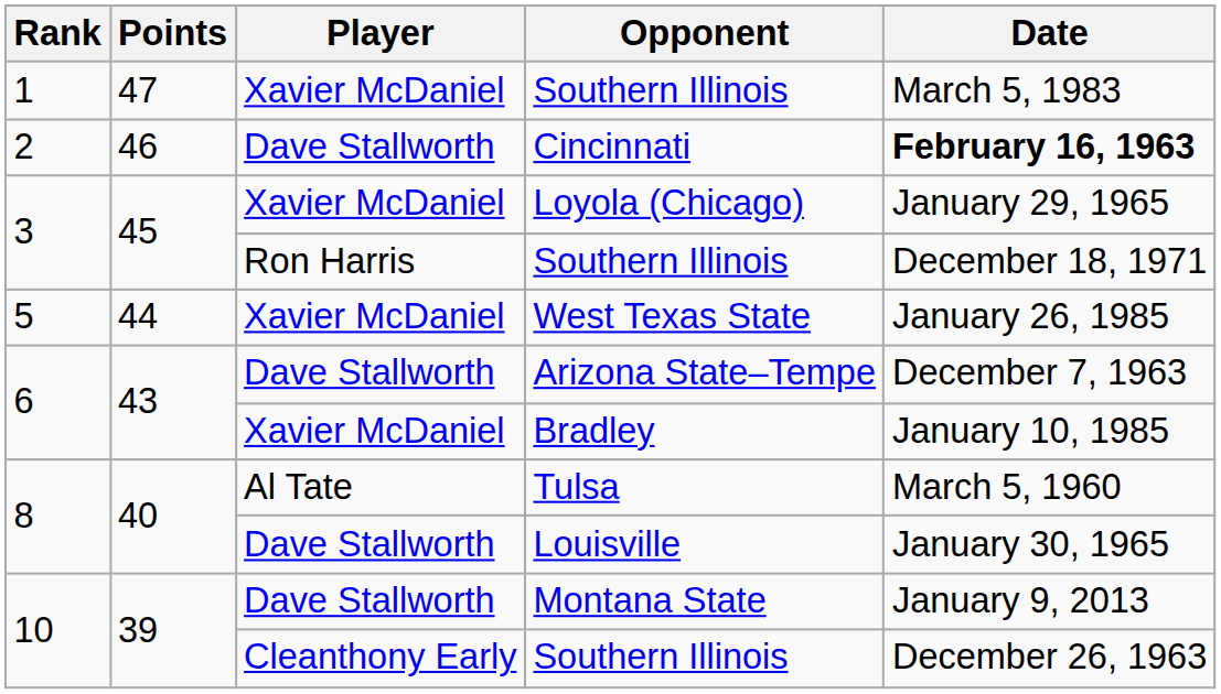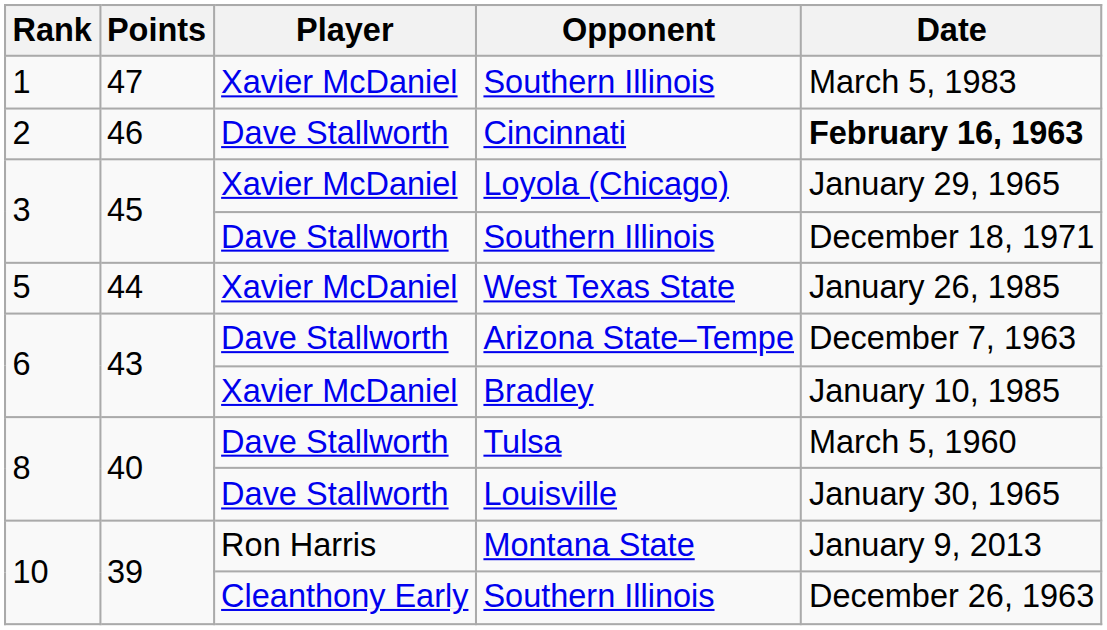 <table class="wikitable">
 <tr>
 <th>Rank</th>
 <th>Points</th>
 <th>Player</th>
 <th>Opponent</th>
 <th>Date</th>
 </tr>
 <tr>
 <td>1</td>
 <td>47</td>
 <td><a href='#'>Xavier McDaniel</a></td>
 <td><a href='#'>Southern Illinois</a></td>
 <td>March 5, 1983</td>
 </tr>
 <tr>
 <td>2</td>
 <td>46</td>
 <td><a href='#'>Dave Stallworth</a></td>
 <td><a href='#'>Cincinnati</a></td>
 <td><strong>February 16, 1963</strong></td>
 </tr>
 <tr>
 <td rowspan=2>3</td>
 <td rowspan=2>45</td>
 <td><a href='#'>Xavier McDaniel</a></td>
 <td><a href='#'>Loyola (Chicago)</a></td>
 <td>January 29, 1965</td>
 </tr>
 <tr>
-<td>Ron Harris</td>
+<td><a href='#'>Dave Stallworth</a></td>
 <td><a href='#'>Southern Illinois</a></td>
 <td>December 18, 1971</td>
 </tr>
 <tr>
 <td>5</td>
 <td>44</td>
 <td><a href='#'>Xavier McDaniel</a></td>
 <td><a href='#'>West Texas State</a></td>
 <td>January 26, 1985</td>
 </tr>
 <tr>
 <td rowspan=2>6</td>
 <td rowspan=2>43</td>
 <td><a href='#'>Dave Stallworth</a></td>
 <td><a href='#'>Arizona State–Tempe</a></td>
 <td>December 7, 1963</td>
 </tr>
 <tr>
 <td><a href='#'>Xavier McDaniel</a></td>
 <td><a href='#'>Bradley</a></td>
 <td>January 10, 1985</td>
 </tr>
 <tr>
 <td rowspan=2>8</td>
 <td rowspan=2>40</td>
-<td>Al Tate</td>
+<td><a href='#'>Dave Stallworth</a></td>
 <td><a href='#'>Tulsa</a></td>
 <td>March 5, 1960</td>
 </tr>
 <tr>
 <td><a href='#'>Dave Stallworth</a></td>
 <td><a href='#'>Louisville</a></td>
 <td>January 30, 1965</td>
 </tr>
 <tr>
 <td rowspan=2>10</td>
 <td rowspan=2>39</td>
-<td><a href='#'>Dave Stallworth</a></td>
+<td>Ron Harris</td>
 <td><a href='#'>Montana State</a></td>
 <td>January 9, 2013</td>
 </tr>
 <tr>
 <td><a href='#'>Cleanthony Early</a></td>
 <td><a href='#'>Southern Illinois</a></td>
 <td>December 26, 1963</td>
 </tr>
 </table>
